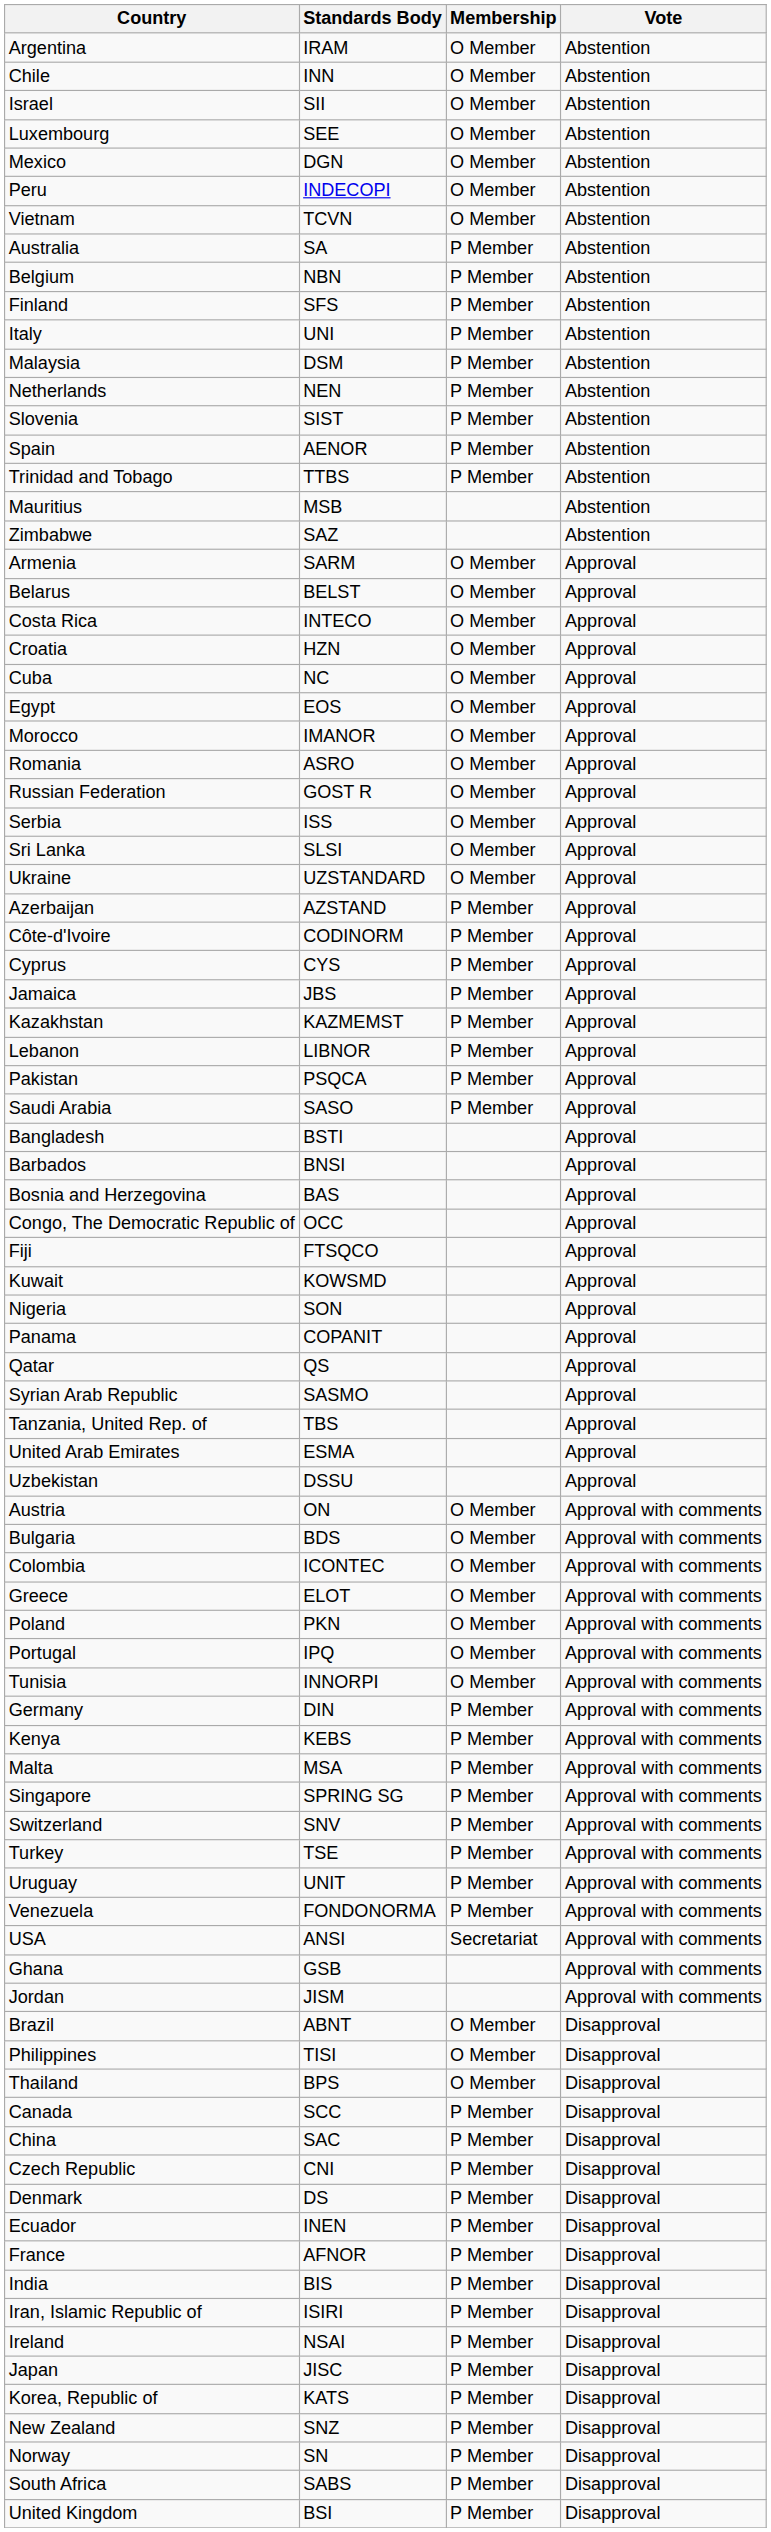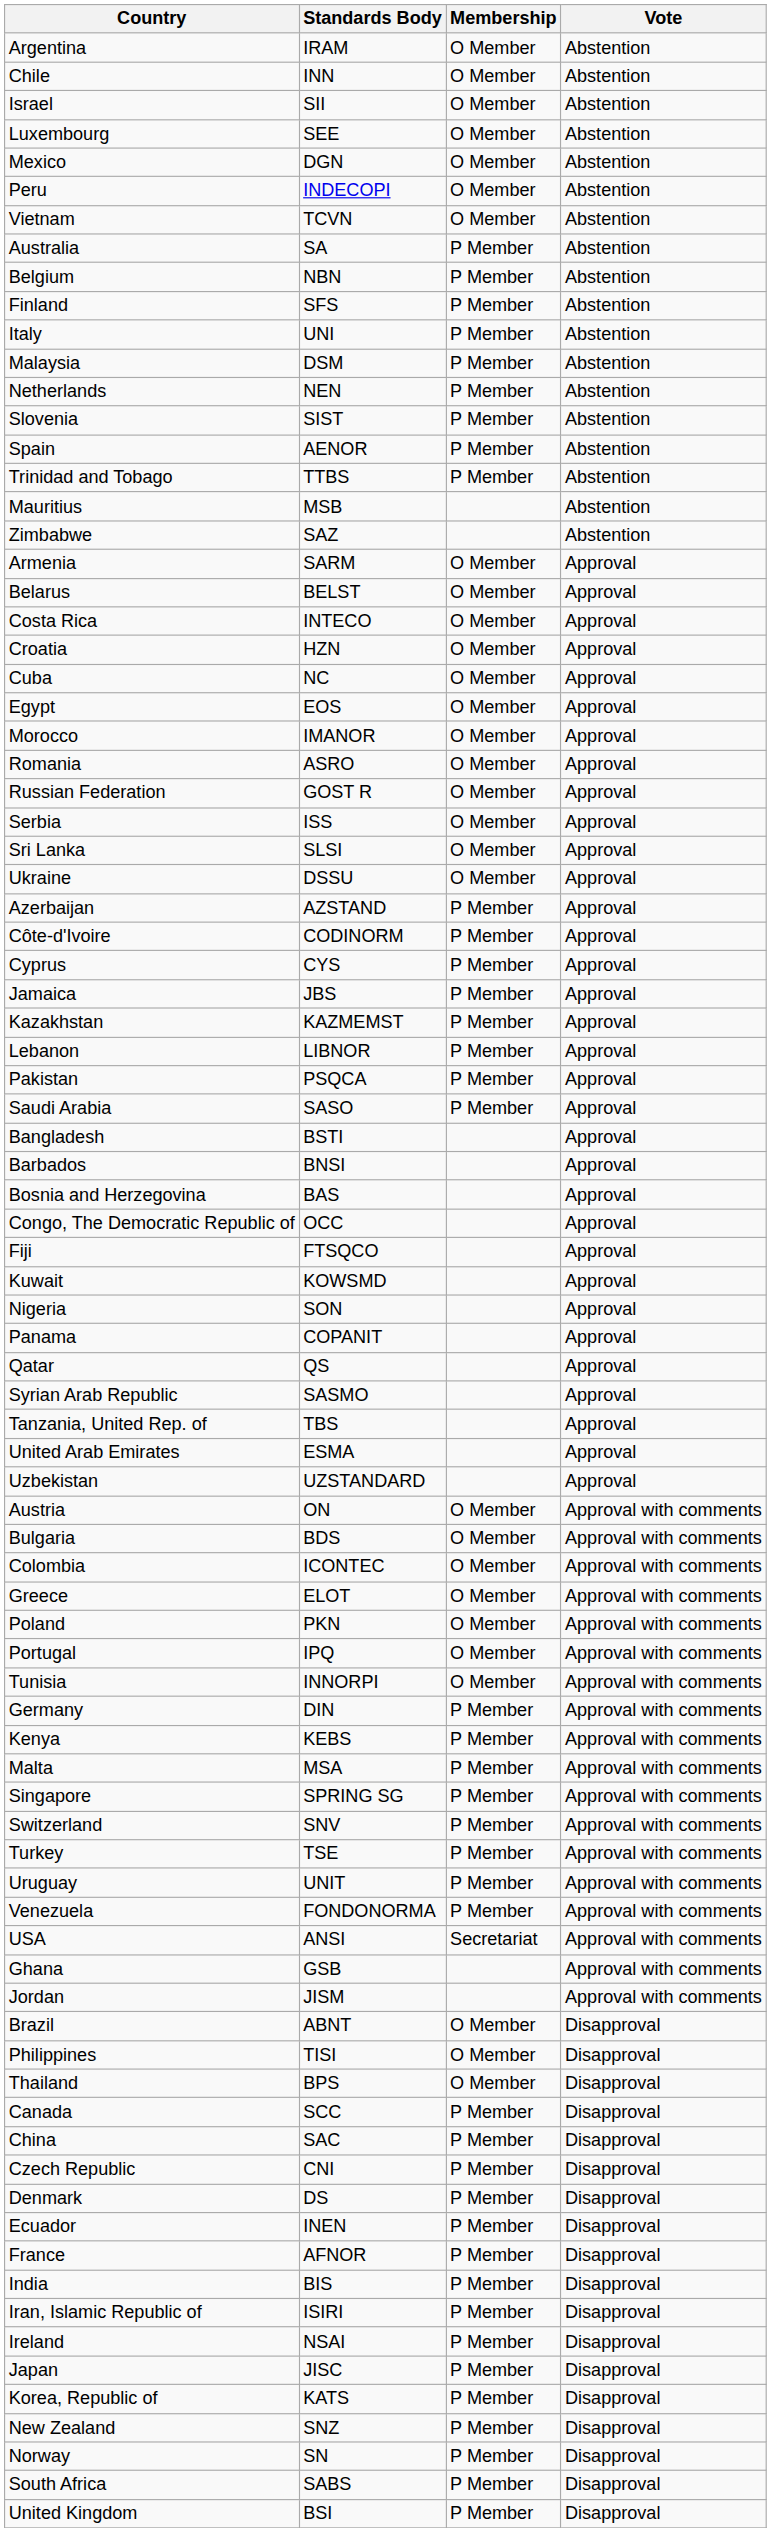 <table class="wikitable sortable">
 <tr>
 <th>Country</th>
 <th>Standards Body</th>
 <th>Membership</th>
 <th>Vote</th>
 </tr>
 <tr>
 <td>Argentina</td>
 <td>IRAM</td>
 <td>O Member</td>
 <td>Abstention</td>
 </tr>
 <tr>
 <td>Chile</td>
 <td>INN</td>
 <td>O Member</td>
 <td>Abstention</td>
 </tr>
 <tr>
 <td>Israel</td>
 <td>SII</td>
 <td>O Member</td>
 <td>Abstention</td>
 </tr>
 <tr>
 <td>Luxembourg</td>
 <td>SEE</td>
 <td>O Member</td>
 <td>Abstention</td>
 </tr>
 <tr>
 <td>Mexico</td>
 <td>DGN</td>
 <td>O Member</td>
 <td>Abstention</td>
 </tr>
 <tr>
 <td>Peru</td>
 <td><a href='#'>INDECOPI</a></td>
 <td>O Member</td>
 <td>Abstention</td>
 </tr>
 <tr>
 <td>Vietnam</td>
 <td>TCVN</td>
 <td>O Member</td>
 <td>Abstention</td>
 </tr>
 <tr>
 <td>Australia</td>
 <td>SA</td>
 <td>P Member</td>
 <td>Abstention</td>
 </tr>
 <tr>
 <td>Belgium</td>
 <td>NBN</td>
 <td>P Member</td>
 <td>Abstention</td>
 </tr>
 <tr>
 <td>Finland</td>
 <td>SFS</td>
 <td>P Member</td>
 <td>Abstention</td>
 </tr>
 <tr>
 <td>Italy</td>
 <td>UNI</td>
 <td>P Member</td>
 <td>Abstention</td>
 </tr>
 <tr>
 <td>Malaysia</td>
 <td>DSM</td>
 <td>P Member</td>
 <td>Abstention</td>
 </tr>
 <tr>
 <td>Netherlands</td>
 <td>NEN</td>
 <td>P Member</td>
 <td>Abstention</td>
 </tr>
 <tr>
 <td>Slovenia</td>
 <td>SIST</td>
 <td>P Member</td>
 <td>Abstention</td>
 </tr>
 <tr>
 <td>Spain</td>
 <td>AENOR</td>
 <td>P Member</td>
 <td>Abstention</td>
 </tr>
 <tr>
 <td>Trinidad and Tobago</td>
 <td>TTBS</td>
 <td>P Member</td>
 <td>Abstention</td>
 </tr>
 <tr>
 <td>Mauritius</td>
 <td>MSB</td>
 <td></td>
 <td>Abstention</td>
 </tr>
 <tr>
 <td>Zimbabwe</td>
 <td>SAZ</td>
 <td></td>
 <td>Abstention</td>
 </tr>
 <tr>
 <td>Armenia</td>
 <td>SARM</td>
 <td>O Member</td>
 <td>Approval</td>
 </tr>
 <tr>
 <td>Belarus</td>
 <td>BELST</td>
 <td>O Member</td>
 <td>Approval</td>
 </tr>
 <tr>
 <td>Costa Rica</td>
 <td>INTECO</td>
 <td>O Member</td>
 <td>Approval</td>
 </tr>
 <tr>
 <td>Croatia</td>
 <td>HZN</td>
 <td>O Member</td>
 <td>Approval</td>
 </tr>
 <tr>
 <td>Cuba</td>
 <td>NC</td>
 <td>O Member</td>
 <td>Approval</td>
 </tr>
 <tr>
 <td>Egypt</td>
 <td>EOS</td>
 <td>O Member</td>
 <td>Approval</td>
 </tr>
 <tr>
 <td>Morocco</td>
 <td>IMANOR</td>
 <td>O Member</td>
 <td>Approval</td>
 </tr>
 <tr>
 <td>Romania</td>
 <td>ASRO</td>
 <td>O Member</td>
 <td>Approval</td>
 </tr>
 <tr>
 <td>Russian Federation</td>
 <td>GOST R</td>
 <td>O Member</td>
 <td>Approval</td>
 </tr>
 <tr>
 <td>Serbia</td>
 <td>ISS</td>
 <td>O Member</td>
 <td>Approval</td>
 </tr>
 <tr>
 <td>Sri Lanka</td>
 <td>SLSI</td>
 <td>O Member</td>
 <td>Approval</td>
 </tr>
 <tr>
 <td>Ukraine</td>
-<td>UZSTANDARD</td>
+<td>DSSU</td>
 <td>O Member</td>
 <td>Approval</td>
 </tr>
 <tr>
 <td>Azerbaijan</td>
 <td>AZSTAND</td>
 <td>P Member</td>
 <td>Approval</td>
 </tr>
 <tr>
 <td>Côte-d'Ivoire</td>
 <td>CODINORM</td>
 <td>P Member</td>
 <td>Approval</td>
 </tr>
 <tr>
 <td>Cyprus</td>
 <td>CYS</td>
 <td>P Member</td>
 <td>Approval</td>
 </tr>
 <tr>
 <td>Jamaica</td>
 <td>JBS</td>
 <td>P Member</td>
 <td>Approval</td>
 </tr>
 <tr>
 <td>Kazakhstan</td>
 <td>KAZMEMST</td>
 <td>P Member</td>
 <td>Approval</td>
 </tr>
 <tr>
 <td>Lebanon</td>
 <td>LIBNOR</td>
 <td>P Member</td>
 <td>Approval</td>
 </tr>
 <tr>
 <td>Pakistan</td>
 <td>PSQCA</td>
 <td>P Member</td>
 <td>Approval</td>
 </tr>
 <tr>
 <td>Saudi Arabia</td>
 <td>SASO</td>
 <td>P Member</td>
 <td>Approval</td>
 </tr>
 <tr>
 <td>Bangladesh</td>
 <td>BSTI</td>
 <td></td>
 <td>Approval</td>
 </tr>
 <tr>
 <td>Barbados</td>
 <td>BNSI</td>
 <td></td>
 <td>Approval</td>
 </tr>
 <tr>
 <td>Bosnia and Herzegovina</td>
 <td>BAS</td>
 <td></td>
 <td>Approval</td>
 </tr>
 <tr>
 <td>Congo, The Democratic Republic of</td>
 <td>OCC</td>
 <td></td>
 <td>Approval</td>
 </tr>
 <tr>
 <td>Fiji</td>
 <td>FTSQCO</td>
 <td></td>
 <td>Approval</td>
 </tr>
 <tr>
 <td>Kuwait</td>
 <td>KOWSMD</td>
 <td></td>
 <td>Approval</td>
 </tr>
 <tr>
 <td>Nigeria</td>
 <td>SON</td>
 <td></td>
 <td>Approval</td>
 </tr>
 <tr>
 <td>Panama</td>
 <td>COPANIT</td>
 <td></td>
 <td>Approval</td>
 </tr>
 <tr>
 <td>Qatar</td>
 <td>QS</td>
 <td></td>
 <td>Approval</td>
 </tr>
 <tr>
 <td>Syrian Arab Republic</td>
 <td>SASMO</td>
 <td></td>
 <td>Approval</td>
 </tr>
 <tr>
 <td>Tanzania, United Rep. of</td>
 <td>TBS</td>
 <td></td>
 <td>Approval</td>
 </tr>
 <tr>
 <td>United Arab Emirates</td>
 <td>ESMA</td>
 <td></td>
 <td>Approval</td>
 </tr>
 <tr>
 <td>Uzbekistan</td>
-<td>DSSU</td>
+<td>UZSTANDARD</td>
 <td></td>
 <td>Approval</td>
 </tr>
 <tr>
 <td>Austria</td>
 <td>ON</td>
 <td>O Member</td>
 <td>Approval with comments</td>
 </tr>
 <tr>
 <td>Bulgaria</td>
 <td>BDS</td>
 <td>O Member</td>
 <td>Approval with comments</td>
 </tr>
 <tr>
 <td>Colombia</td>
 <td>ICONTEC</td>
 <td>O Member</td>
 <td>Approval with comments</td>
 </tr>
 <tr>
 <td>Greece</td>
 <td>ELOT</td>
 <td>O Member</td>
 <td>Approval with comments</td>
 </tr>
 <tr>
 <td>Poland</td>
 <td>PKN</td>
 <td>O Member</td>
 <td>Approval with comments</td>
 </tr>
 <tr>
 <td>Portugal</td>
 <td>IPQ</td>
 <td>O Member</td>
 <td>Approval with comments</td>
 </tr>
 <tr>
 <td>Tunisia</td>
 <td>INNORPI</td>
 <td>O Member</td>
 <td>Approval with comments</td>
 </tr>
 <tr>
 <td>Germany</td>
 <td>DIN</td>
 <td>P Member</td>
 <td>Approval with comments</td>
 </tr>
 <tr>
 <td>Kenya</td>
 <td>KEBS</td>
 <td>P Member</td>
 <td>Approval with comments</td>
 </tr>
 <tr>
 <td>Malta</td>
 <td>MSA</td>
 <td>P Member</td>
 <td>Approval with comments</td>
 </tr>
 <tr>
 <td>Singapore</td>
 <td>SPRING SG</td>
 <td>P Member</td>
 <td>Approval with comments</td>
 </tr>
 <tr>
 <td>Switzerland</td>
 <td>SNV</td>
 <td>P Member</td>
 <td>Approval with comments</td>
 </tr>
 <tr>
 <td>Turkey</td>
 <td>TSE</td>
 <td>P Member</td>
 <td>Approval with comments</td>
 </tr>
 <tr>
 <td>Uruguay</td>
 <td>UNIT</td>
 <td>P Member</td>
 <td>Approval with comments</td>
 </tr>
 <tr>
 <td>Venezuela</td>
 <td>FONDONORMA</td>
 <td>P Member</td>
 <td>Approval with comments</td>
 </tr>
 <tr>
 <td>USA</td>
 <td>ANSI</td>
 <td>Secretariat</td>
 <td>Approval with comments</td>
 </tr>
 <tr>
 <td>Ghana</td>
 <td>GSB</td>
 <td></td>
 <td>Approval with comments</td>
 </tr>
 <tr>
 <td>Jordan</td>
 <td>JISM</td>
 <td></td>
 <td>Approval with comments</td>
 </tr>
 <tr>
 <td>Brazil</td>
 <td>ABNT</td>
 <td>O Member</td>
 <td>Disapproval</td>
 </tr>
 <tr>
 <td>Philippines</td>
 <td>TISI</td>
 <td>O Member</td>
 <td>Disapproval</td>
 </tr>
 <tr>
 <td>Thailand</td>
 <td>BPS</td>
 <td>O Member</td>
 <td>Disapproval</td>
 </tr>
 <tr>
 <td>Canada</td>
 <td>SCC</td>
 <td>P Member</td>
 <td>Disapproval</td>
 </tr>
 <tr>
 <td>China</td>
 <td>SAC</td>
 <td>P Member</td>
 <td>Disapproval</td>
 </tr>
 <tr>
 <td>Czech Republic</td>
 <td>CNI</td>
 <td>P Member</td>
 <td>Disapproval</td>
 </tr>
 <tr>
 <td>Denmark</td>
 <td>DS</td>
 <td>P Member</td>
 <td>Disapproval</td>
 </tr>
 <tr>
 <td>Ecuador</td>
 <td>INEN</td>
 <td>P Member</td>
 <td>Disapproval</td>
 </tr>
 <tr>
 <td>France</td>
 <td>AFNOR</td>
 <td>P Member</td>
 <td>Disapproval</td>
 </tr>
 <tr>
 <td>India</td>
 <td>BIS</td>
 <td>P Member</td>
 <td>Disapproval</td>
 </tr>
 <tr>
 <td>Iran, Islamic Republic of</td>
 <td>ISIRI</td>
 <td>P Member</td>
 <td>Disapproval</td>
 </tr>
 <tr>
 <td>Ireland</td>
 <td>NSAI</td>
 <td>P Member</td>
 <td>Disapproval</td>
 </tr>
 <tr>
 <td>Japan</td>
 <td>JISC</td>
 <td>P Member</td>
 <td>Disapproval</td>
 </tr>
 <tr>
 <td>Korea, Republic of</td>
 <td>KATS</td>
 <td>P Member</td>
 <td>Disapproval</td>
 </tr>
 <tr>
 <td>New Zealand</td>
 <td>SNZ</td>
 <td>P Member</td>
 <td>Disapproval</td>
 </tr>
 <tr>
 <td>Norway</td>
 <td>SN</td>
 <td>P Member</td>
 <td>Disapproval</td>
 </tr>
 <tr>
 <td>South Africa</td>
 <td>SABS</td>
 <td>P Member</td>
 <td>Disapproval</td>
 </tr>
 <tr>
 <td>United Kingdom</td>
 <td>BSI</td>
 <td>P Member</td>
 <td>Disapproval</td>
 </tr>
 </table>
